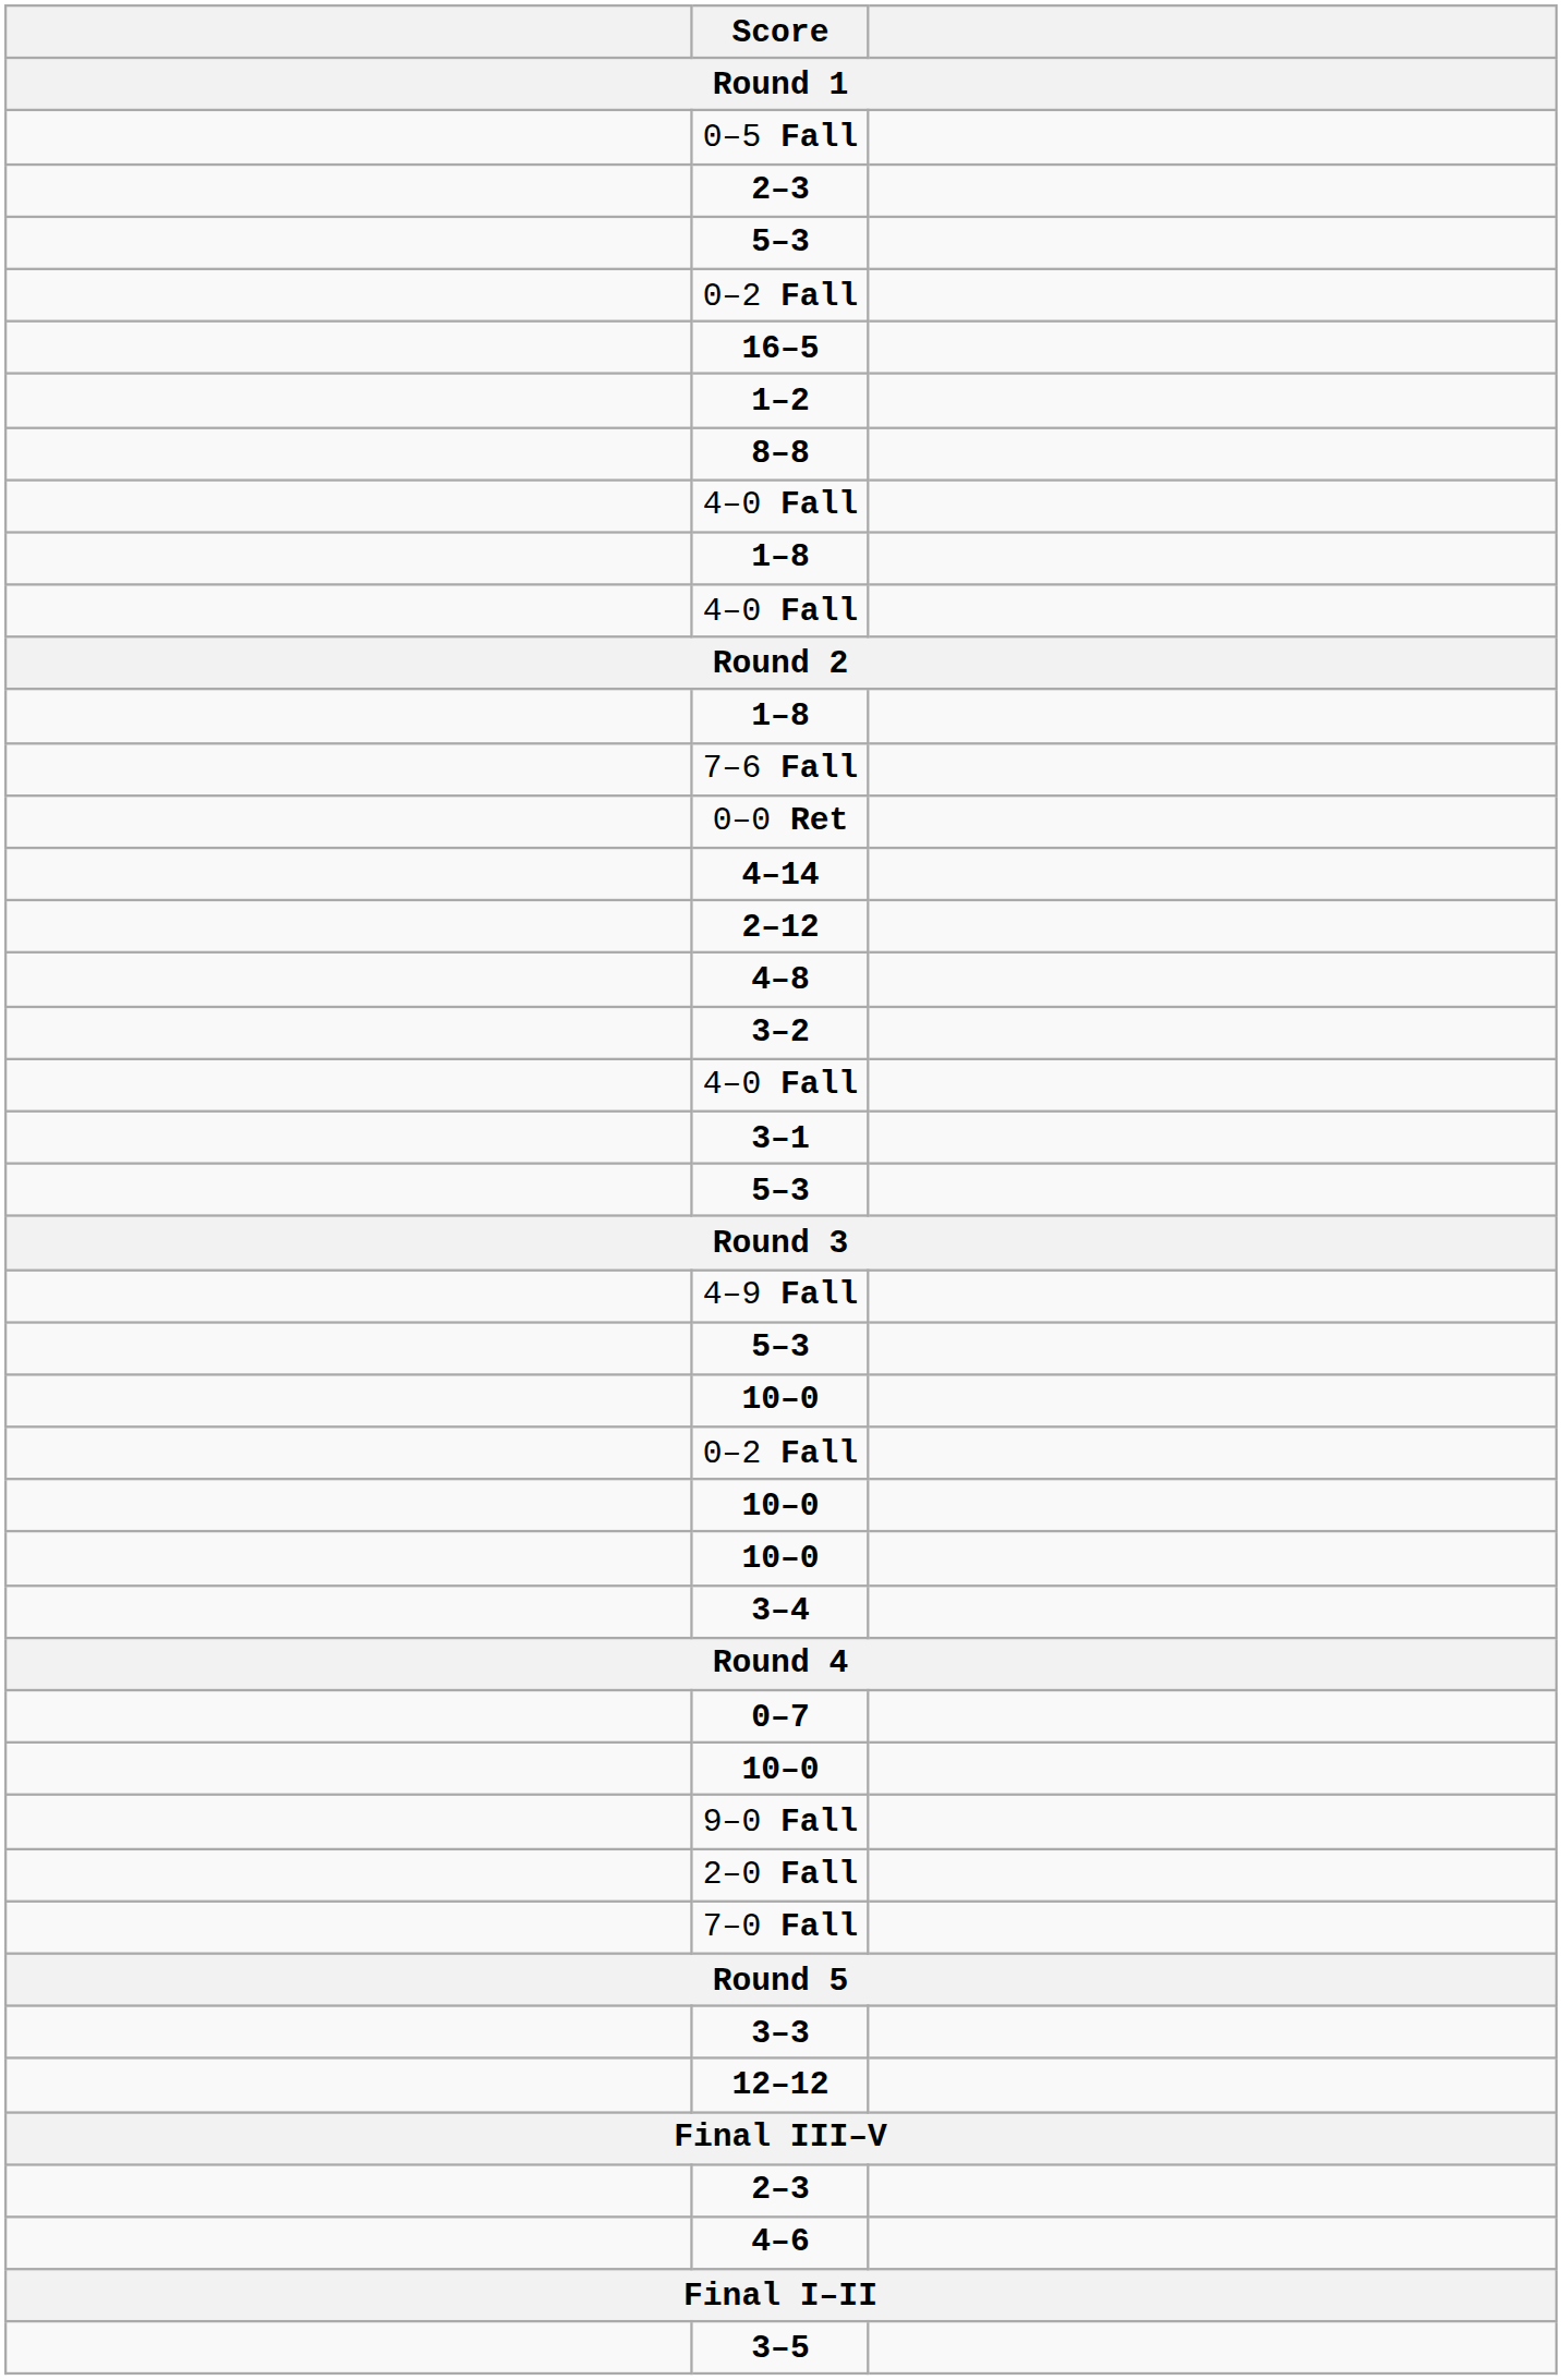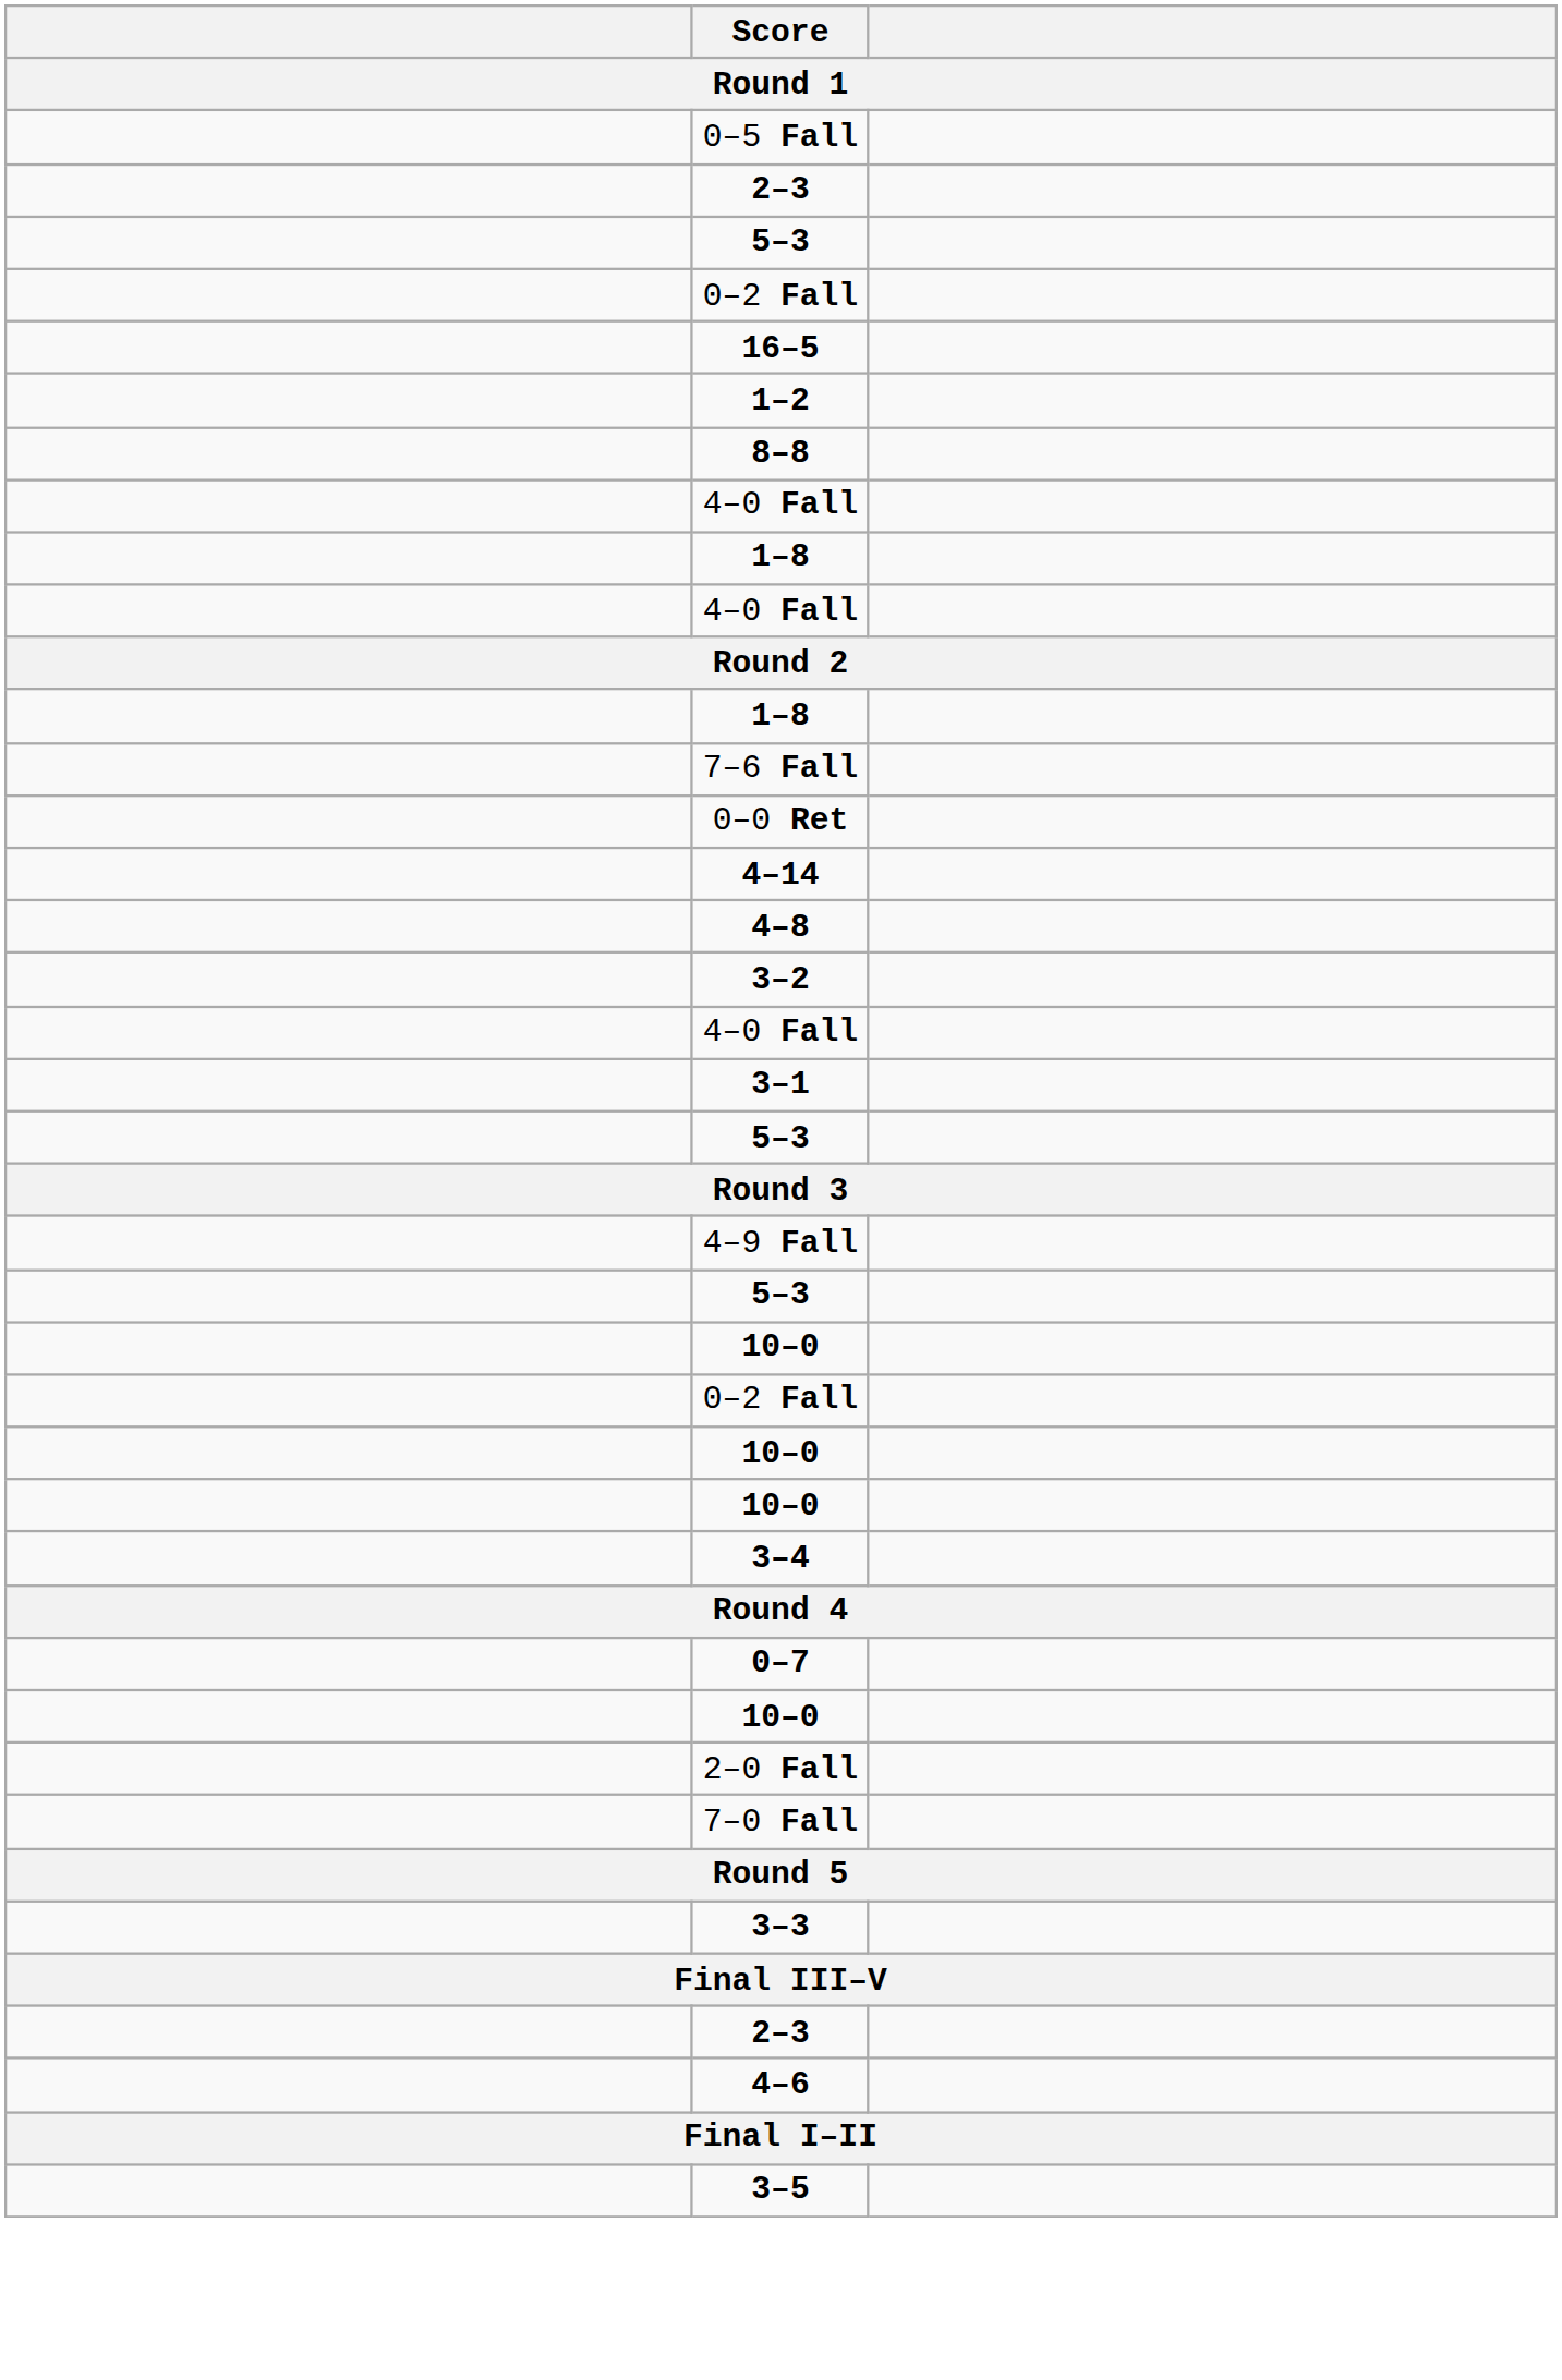 <table class="wikitable" style="text-align: left;">
 <tr>
 <th align="right" width="270"></th>
 <th width="65">Score</th>
 <th align="left" width="270"></th>
 </tr>
 <tr>
 <th colspan="3">Round 1</th>
 </tr>
 <tr>
 <td></td>
 <td align=center>0–5 <strong>Fall</strong></td>
 <td><strong></strong></td>
 </tr>
 <tr>
 <td></td>
 <td align=center><strong>2–3</strong></td>
 <td><strong></strong></td>
 </tr>
 <tr>
 <td><strong></strong></td>
 <td align=center><strong>5–3</strong></td>
 <td></td>
 </tr>
 <tr>
 <td></td>
 <td align=center>0–2 <strong>Fall</strong></td>
 <td><strong></strong></td>
 </tr>
 <tr>
 <td><strong></strong></td>
 <td align=center><strong>16–5</strong></td>
 <td></td>
 </tr>
 <tr>
 <td></td>
 <td align=center><strong>1–2</strong></td>
 <td><strong></strong></td>
 </tr>
 <tr>
 <td><strong></strong></td>
 <td align=center><strong>8–8</strong></td>
 <td></td>
 </tr>
 <tr>
 <td><strong></strong></td>
 <td align=center>4–0 <strong>Fall</strong></td>
 <td></td>
 </tr>
 <tr>
 <td></td>
 <td align=center><strong>1–8</strong></td>
 <td><strong></strong></td>
 </tr>
 <tr>
 <td><strong></strong></td>
 <td align=center>4–0 <strong>Fall</strong></td>
 <td></td>
 </tr>
 <tr>
 <th colspan="3">Round 2</th>
 </tr>
 <tr>
 <td></td>
 <td align=center><strong>1–8</strong></td>
 <td><strong></strong></td>
 </tr>
 <tr>
 <td><strong></strong></td>
 <td align=center>7–6 <strong>Fall</strong></td>
 <td></td>
 </tr>
 <tr>
 <td></td>
 <td align=center>0–0 <strong>Ret</strong></td>
 <td><strong></strong></td>
 </tr>
 <tr>
 <td></td>
 <td align=center><strong>4–14</strong></td>
 <td><strong></strong></td>
 </tr>
 <tr>
 <td></td>
-<td align=center><strong>2–12</strong></td>
-<td><strong></strong></td>
-</tr>
-<tr>
-<td></td>
 <td align=center><strong>4–8</strong></td>
 <td><strong></strong></td>
 </tr>
 <tr>
 <td><strong></strong></td>
 <td align=center><strong>3–2</strong></td>
 <td></td>
 </tr>
 <tr>
 <td><strong></strong></td>
 <td align=center>4–0 <strong>Fall</strong></td>
 <td></td>
 </tr>
 <tr>
 <td><strong></strong></td>
 <td align=center><strong>3–1</strong></td>
 <td></td>
 </tr>
 <tr>
 <td><strong></strong></td>
 <td align=center><strong>5–3</strong></td>
 <td></td>
 </tr>
 <tr>
 <th colspan="3">Round 3</th>
 </tr>
 <tr>
 <td></td>
 <td align=center>4–9 <strong>Fall</strong></td>
 <td><strong></strong></td>
 </tr>
 <tr>
 <td><strong></strong></td>
 <td align=center><strong>5–3</strong></td>
 <td></td>
 </tr>
 <tr>
 <td><strong></strong></td>
 <td align=center><strong>10–0</strong></td>
 <td></td>
 </tr>
 <tr>
 <td></td>
 <td align=center>0–2 <strong>Fall</strong></td>
 <td><strong></strong></td>
 </tr>
 <tr>
 <td><strong></strong></td>
 <td align=center><strong>10–0</strong></td>
 <td></td>
 </tr>
 <tr>
 <td><strong></strong></td>
 <td align=center><strong>10–0</strong></td>
 <td></td>
 </tr>
 <tr>
 <td></td>
 <td align=center><strong>3–4</strong></td>
 <td><strong></strong></td>
 </tr>
 <tr>
 <th colspan="3">Round 4</th>
 </tr>
 <tr>
 <td></td>
 <td align=center><strong>0–7</strong></td>
 <td><strong></strong></td>
 </tr>
 <tr>
 <td><strong></strong></td>
 <td align=center><strong>10–0</strong></td>
 <td></td>
 </tr>
 <tr>
 <td><strong></strong></td>
-<td align=center>9–0 <strong>Fall</strong></td>
-<td></td>
-</tr>
-<tr>
-<td><strong></strong></td>
 <td align=center>2–0 <strong>Fall</strong></td>
 <td></td>
 </tr>
 <tr>
 <td><strong></strong></td>
 <td align=center>7–0 <strong>Fall</strong></td>
 <td></td>
 </tr>
 <tr>
 <th colspan="3">Round 5</th>
 </tr>
 <tr>
 <td><strong></strong></td>
 <td align=center><strong>3–3</strong></td>
 <td></td>
-</tr>
-<tr>
-<td></td>
-<td align=center><strong>12–12</strong></td>
-<td><strong></strong></td>
 </tr>
 <tr>
 <th colspan="3">Final III–V</th>
 </tr>
 <tr>
 <td></td>
 <td align=center><strong>2–3</strong></td>
 <td><strong></strong></td>
 </tr>
 <tr>
 <td></td>
 <td align=center><strong>4–6</strong></td>
 <td><strong></strong></td>
 </tr>
 <tr>
 <th colspan="3">Final I–II</th>
 </tr>
 <tr>
 <td></td>
 <td align=center><strong>3–5</strong></td>
 <td><strong></strong></td>
 </tr>
 </table>
